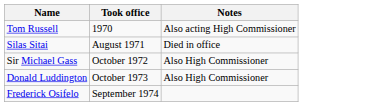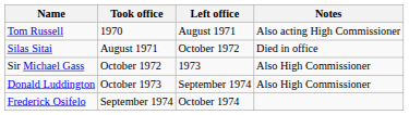 <table class="wikitable">
 <tr>
 <th>Name</th>
 <th>Took office</th>
+<th>Left office</th>
 <th>Notes</th>
 </tr>
 <tr>
 <td><a href='#'>Tom Russell</a></td>
 <td>1970</td>
+<td>August 1971</td>
 <td>Also acting High Commissioner</td>
 </tr>
 <tr>
 <td><a href='#'>Silas Sitai</a></td>
 <td>August 1971</td>
+<td>October 1972</td>
 <td>Died in office</td>
 </tr>
 <tr>
 <td>Sir <a href='#'>Michael Gass</a></td>
 <td>October 1972</td>
+<td>1973</td>
 <td>Also High Commissioner</td>
 </tr>
 <tr>
 <td><a href='#'>Donald Luddington</a></td>
 <td>October 1973</td>
+<td>September 1974</td>
 <td>Also High Commissioner</td>
 </tr>
 <tr>
 <td><a href='#'>Frederick Osifelo</a></td>
 <td>September 1974</td>
+<td>October 1974</td>
 <td></td>
 </tr>
 </table>
